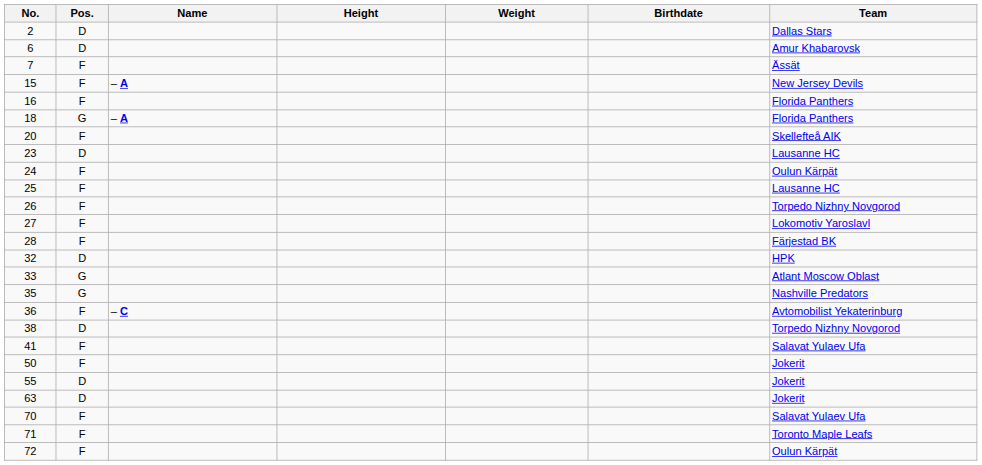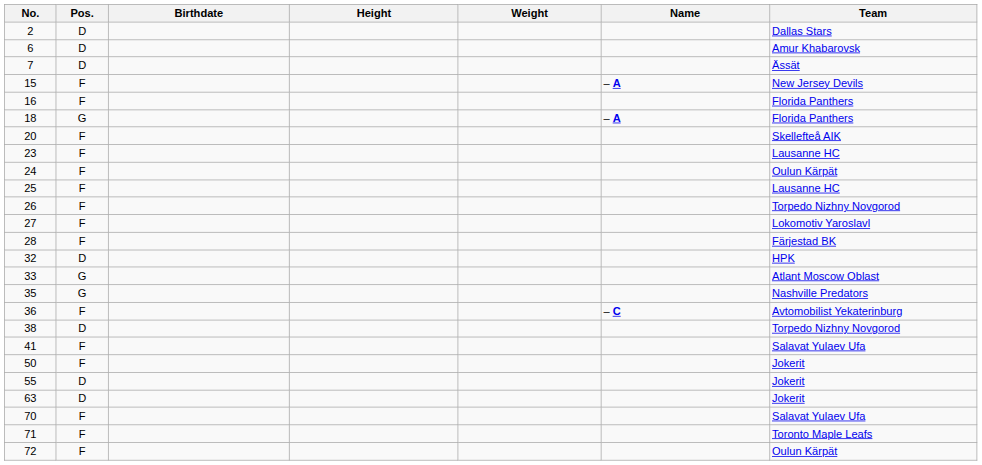 <table width="100%" class="wikitable sortable" style="font-size: 90%; text-align: center;">
 <tr>
 <th style="width:  4%;">No.</th>
 <th style="width:  4%;">Pos.</th>
-<th style="width: 13%;">Name</th>
+<th style="width: 14%;">Birthdate</th>
 <th style="width: 13%;">Height</th>
 <th style="width: 11%;">Weight</th>
-<th style="width: 14%;">Birthdate</th>
+<th style="width: 13%;">Name</th>
 <th style="width: 16%;">Team</th>
 </tr>
 <tr>
 <td>2</td>
 <td>D</td>
-<td align=left></td>
 <td></td>
 <td></td>
 <td></td>
+<td align=left></td>
 <td style="text-align:left;"> <a href='#'>Dallas Stars</a></td>
 </tr>
 <tr>
 <td>6</td>
 <td>D</td>
-<td align=left></td>
 <td></td>
 <td></td>
 <td></td>
+<td align=left></td>
 <td style="text-align:left;"> <a href='#'>Amur Khabarovsk</a></td>
 </tr>
 <tr>
 <td>7</td>
-<td>F</td>
-<td align=left></td>
+<td>D</td>
 <td></td>
 <td></td>
 <td></td>
+<td align=left></td>
 <td style="text-align:left;"> <a href='#'>Ässät</a></td>
 </tr>
 <tr>
 <td>15</td>
 <td>F</td>
-<td align=left> – <strong><a href='#'>A</a></strong></td>
 <td></td>
 <td></td>
 <td></td>
+<td align=left> – <strong><a href='#'>A</a></strong></td>
 <td style="text-align:left;"> <a href='#'>New Jersey Devils</a></td>
 </tr>
 <tr>
 <td>16</td>
 <td>F</td>
-<td align=left></td>
 <td></td>
 <td></td>
 <td></td>
+<td align=left></td>
 <td style="text-align:left;"> <a href='#'>Florida Panthers</a></td>
 </tr>
 <tr>
 <td>18</td>
 <td>G</td>
-<td align=left> – <strong><a href='#'>A</a></strong></td>
 <td></td>
 <td></td>
 <td></td>
+<td align=left> – <strong><a href='#'>A</a></strong></td>
 <td style="text-align:left;"> <a href='#'>Florida Panthers</a></td>
 </tr>
 <tr>
 <td>20</td>
 <td>F</td>
-<td align=left></td>
 <td></td>
 <td></td>
 <td></td>
+<td align=left></td>
 <td style="text-align:left;"> <a href='#'>Skellefteå AIK</a></td>
 </tr>
 <tr>
 <td>23</td>
-<td>D</td>
-<td align=left></td>
+<td>F</td>
 <td></td>
 <td></td>
 <td></td>
+<td align=left></td>
 <td style="text-align:left;"> <a href='#'>Lausanne HC</a></td>
 </tr>
 <tr>
 <td>24</td>
 <td>F</td>
-<td align=left></td>
 <td></td>
 <td></td>
 <td></td>
+<td align=left></td>
 <td style="text-align:left;"> <a href='#'>Oulun Kärpät</a></td>
 </tr>
 <tr>
 <td>25</td>
 <td>F</td>
-<td align=left></td>
 <td></td>
 <td></td>
 <td></td>
+<td align=left></td>
 <td style="text-align:left;"> <a href='#'>Lausanne HC</a></td>
 </tr>
 <tr>
 <td>26</td>
 <td>F</td>
-<td align=left></td>
 <td></td>
 <td></td>
 <td></td>
+<td align=left></td>
 <td style="text-align:left;"> <a href='#'>Torpedo Nizhny Novgorod</a></td>
 </tr>
 <tr>
 <td>27</td>
 <td>F</td>
-<td align=left></td>
 <td></td>
 <td></td>
 <td></td>
+<td align=left></td>
 <td style="text-align:left;"> <a href='#'>Lokomotiv Yaroslavl</a></td>
 </tr>
 <tr>
 <td>28</td>
 <td>F</td>
-<td align=left></td>
 <td></td>
 <td></td>
 <td></td>
+<td align=left></td>
 <td style="text-align:left;"> <a href='#'>Färjestad BK</a></td>
 </tr>
 <tr>
 <td>32</td>
 <td>D</td>
-<td align=left></td>
 <td></td>
 <td></td>
 <td></td>
+<td align=left></td>
 <td style="text-align:left;"> <a href='#'>HPK</a></td>
 </tr>
 <tr>
 <td>33</td>
 <td>G</td>
-<td align=left></td>
 <td></td>
 <td></td>
 <td></td>
+<td align=left></td>
 <td style="text-align:left;"> <a href='#'>Atlant Moscow Oblast</a></td>
 </tr>
 <tr>
 <td>35</td>
 <td>G</td>
-<td align=left></td>
 <td></td>
 <td></td>
 <td></td>
+<td align=left></td>
 <td style="text-align:left;"> <a href='#'>Nashville Predators</a></td>
 </tr>
 <tr>
 <td>36</td>
 <td>F</td>
-<td align=left> – <strong><a href='#'>C</a></strong></td>
 <td></td>
 <td></td>
 <td></td>
+<td align=left> – <strong><a href='#'>C</a></strong></td>
 <td style="text-align:left;"> <a href='#'>Avtomobilist Yekaterinburg</a></td>
 </tr>
 <tr>
 <td>38</td>
 <td>D</td>
-<td align=left></td>
 <td></td>
 <td></td>
 <td></td>
+<td align=left></td>
 <td style="text-align:left;"> <a href='#'>Torpedo Nizhny Novgorod</a></td>
 </tr>
 <tr>
 <td>41</td>
 <td>F</td>
-<td align=left></td>
 <td></td>
 <td></td>
 <td></td>
+<td align=left></td>
 <td style="text-align:left;"> <a href='#'>Salavat Yulaev Ufa</a></td>
 </tr>
 <tr>
 <td>50</td>
 <td>F</td>
-<td align=left></td>
 <td></td>
 <td></td>
 <td></td>
+<td align=left></td>
 <td style="text-align:left;"> <a href='#'>Jokerit</a></td>
 </tr>
 <tr>
 <td>55</td>
 <td>D</td>
-<td align=left></td>
 <td></td>
 <td></td>
 <td></td>
+<td align=left></td>
 <td style="text-align:left;"> <a href='#'>Jokerit</a></td>
 </tr>
 <tr>
 <td>63</td>
 <td>D</td>
-<td align=left></td>
 <td></td>
 <td></td>
 <td></td>
+<td align=left></td>
 <td style="text-align:left;"> <a href='#'>Jokerit</a></td>
 </tr>
 <tr>
 <td>70</td>
 <td>F</td>
-<td align=left></td>
 <td></td>
 <td></td>
 <td></td>
+<td align=left></td>
 <td style="text-align:left;"> <a href='#'>Salavat Yulaev Ufa</a></td>
 </tr>
 <tr>
 <td>71</td>
 <td>F</td>
-<td align=left></td>
 <td></td>
 <td></td>
 <td></td>
+<td align=left></td>
 <td style="text-align:left;"> <a href='#'>Toronto Maple Leafs</a></td>
 </tr>
 <tr>
 <td>72</td>
 <td>F</td>
-<td align=left></td>
 <td></td>
 <td></td>
 <td></td>
+<td align=left></td>
 <td style="text-align:left;"> <a href='#'>Oulun Kärpät</a></td>
 </tr>
 </table>
